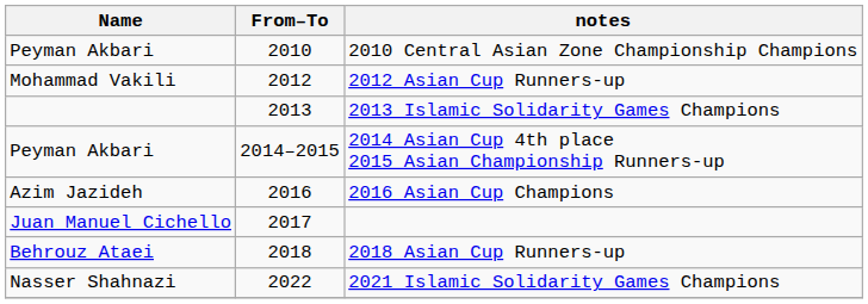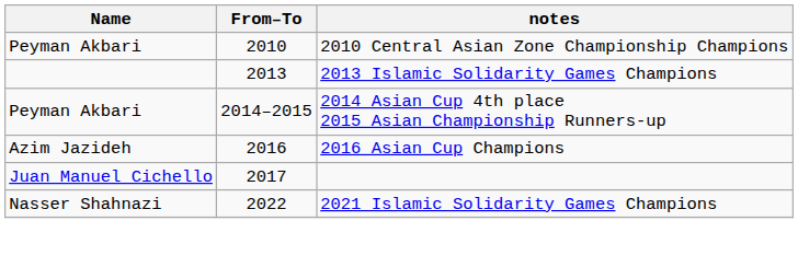 <table class="wikitable sortable" style="text-align: center">
 <tr>
 <th>Name</th>
 <th class="unsortable">From–To</th>
 <th class="unsortable">notes</th>
 </tr>
 <tr>
 <td align=left> Peyman Akbari</td>
 <td align=center>2010</td>
 <td align=left>2010 Central Asian Zone Championship Champions</td>
-</tr>
-<tr>
-<td align=left> Mohammad Vakili</td>
-<td align=center>2012</td>
-<td align=left><a href='#'>2012 Asian Cup</a> Runners-up</td>
 </tr>
 <tr>
 <td align=left> </td>
 <td align=center>2013</td>
 <td align=left><a href='#'>2013 Islamic Solidarity Games</a> Champions</td>
 </tr>
 <tr>
 <td align=left> Peyman Akbari</td>
 <td align=center>2014–2015</td>
 <td align=left><a href='#'>2014 Asian Cup</a> 4th place<br><a href='#'>2015 Asian Championship</a> Runners-up</td>
 </tr>
 <tr>
 <td align=left> Azim Jazideh</td>
 <td align=center>2016</td>
 <td align=left><a href='#'>2016 Asian Cup</a> Champions</td>
 </tr>
 <tr>
 <td align=left> <a href='#'>Juan Manuel Cichello</a></td>
 <td align=center>2017</td>
 <td align=left></td>
 </tr>
 <tr>
-<td align=left> <a href='#'>Behrouz Ataei</a></td>
-<td align=center>2018</td>
-<td align=left><a href='#'>2018 Asian Cup</a> Runners-up</td>
-</tr>
-<tr>
 <td align=left> Nasser Shahnazi</td>
 <td align=center>2022</td>
 <td align=left><a href='#'>2021 Islamic Solidarity Games</a> Champions</td>
 </tr>
 <tr>
 </tr>
 </table>
